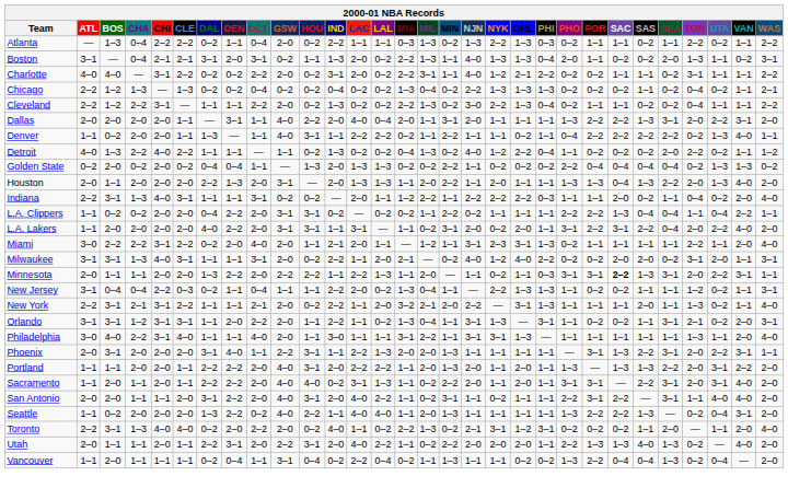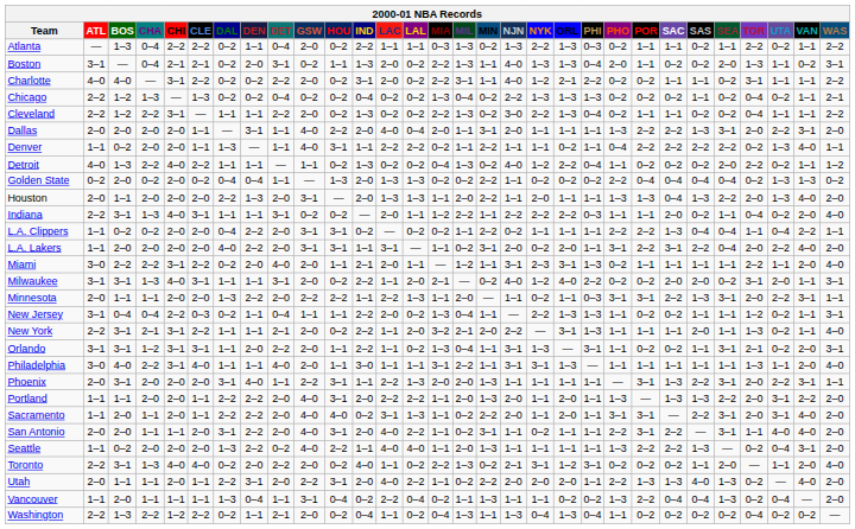 <table class="wikitable" style="font-size:90%; text-align:center;">
 <tr>
 <th colspan=30>2000-01 NBA Records</th>
 </tr>
 <tr>
 <th width=100>Team</th>
 <th style="background:#FF0000;color:#FFFFFF;width=35">ATL</th>
 <th style="background:#006400;color:#FFFFFF;width=35">BOS</th>
 <th style="background:#008080;color:#800080;width=35">CHA</th>
 <th style="background:#FF0000;color:#000000;width=35">CHI</th>
 <th style="background:#000000;color:#5787DC;width=35">CLE</th>
 <th style="background:#00008B;color:#008000;width=35">DAL</th>
 <th style="background:#141A44;color:#BC2224;width=35">DEN</th>
 <th style="background:#0C7674;color:#BB222C;width=35">DET</th>
 <th style="background:#072E63;color:#DC5A34;width=35">GSW</th>
 <th style="background:#002366;color:#FF0000;width=35">HOU</th>
 <th style="background:#000080;color:#FFD700;width=35">IND</th>
 <th style="background:#F9160D;color:#1A2E8B;width=35">LAC</th>
 <th style="background:#800080;color:#FFD700;width=35">LAL</th>
 <th style="background:#000000;color:#8B0000;width=35">MIA</th>
 <th style="background:#00471B;color:#5C378A;width=35">MIL</th>
 <th style="background:#044D80;color:#000000;width=35">MIN</th>
 <th style="background:#12305B;color:#C4CED4;width=35">NJN</th>
 <th style="background:#0000FF;color:#FF8C00;width=35">NYK</th>
 <th style="background:#0000FF;color:#000000;width=35">ORL</th>
 <th style="background:#000000;color:#BB9754;width=35">PHI</th>
 <th style="background:#800080;color:#FF4500;width=35">PHO</th>
 <th style="background:#000000;color:#FF0000;width=35">POR</th>
 <th style="background:#6846A8;color:#FFFFFF;width=35">SAC</th>
 <th style="background:#000000;color:#C0C0C0;width=35">SAS</th>
 <th style="background:#005831;color:#992634;width=35">SEA</th>
 <th style="background:#7436BF;color:#BE0F34;width=35">TOR</th>
 <th style="background:#644A9C;color:#149BC7;width=35">UTA</th>
 <th style="background:#000000;color:#0CB2AC;width=35">VAN</th>
 <th style="background:#044D7D;color:#BC7A44;width=35">WAS</th>
 </tr>
 <tr>
 <td style="text-align:left;"><a href='#'>Atlanta</a></td>
 <td>—</td>
 <td>1–3</td>
 <td>0–4</td>
 <td>2–2</td>
 <td>2–2</td>
 <td>0–2</td>
 <td>1–1</td>
 <td>0–4</td>
 <td>2–0</td>
 <td>0–2</td>
 <td>2–2</td>
 <td>1–1</td>
 <td>1–1</td>
 <td>0–3</td>
 <td>1–3</td>
 <td>0–2</td>
 <td>1–3</td>
 <td>2–2</td>
 <td>1–3</td>
 <td>0–3</td>
 <td>0–2</td>
 <td>1–1</td>
 <td>1–1</td>
 <td>0–2</td>
 <td>1–1</td>
 <td>2–2</td>
 <td>0–2</td>
 <td>1–1</td>
 <td>2–2</td>
 </tr>
 <tr>
 <td style="text-align:left;"><a href='#'>Boston</a></td>
 <td>3–1</td>
 <td>—</td>
 <td>0–4</td>
 <td>2–1</td>
 <td>2–1</td>
-<td>3–1</td>
+<td>0–2</td>
 <td>2–0</td>
 <td>3–1</td>
 <td>0–2</td>
 <td>1–1</td>
 <td>1–3</td>
 <td>2–0</td>
 <td>0–2</td>
 <td>2–2</td>
 <td>1–3</td>
 <td>1–1</td>
 <td>4–0</td>
 <td>1–3</td>
 <td>1–3</td>
 <td>0–4</td>
 <td>2–0</td>
 <td>1–1</td>
 <td>0–2</td>
 <td>0–2</td>
 <td>2–0</td>
 <td>1–3</td>
 <td>1–1</td>
 <td>0–2</td>
 <td>3–1</td>
 </tr>
 <tr>
 <td style="text-align:left;"><a href='#'>Charlotte</a></td>
 <td>4–0</td>
 <td>4–0</td>
 <td>—</td>
 <td>3–1</td>
 <td>2–2</td>
 <td>0–2</td>
 <td>0–2</td>
 <td>2–2</td>
 <td>2–0</td>
 <td>0–2</td>
 <td>3–1</td>
 <td>2–0</td>
 <td>0–2</td>
 <td>2–2</td>
 <td>3–1</td>
 <td>1–1</td>
 <td>4–0</td>
 <td>1–2</td>
 <td>2–1</td>
 <td>2–2</td>
 <td>0–2</td>
 <td>0–2</td>
 <td>1–1</td>
 <td>1–1</td>
 <td>0–2</td>
 <td>3–1</td>
 <td>1–1</td>
 <td>1–1</td>
 <td>2–2</td>
 </tr>
 <tr>
 <td style="text-align:left;"><a href='#'>Chicago</a></td>
 <td>2–2</td>
 <td>1–2</td>
 <td>1–3</td>
 <td>—</td>
 <td>1–3</td>
 <td>0–2</td>
 <td>0–2</td>
 <td>0–4</td>
 <td>0–2</td>
 <td>0–2</td>
 <td>0–4</td>
 <td>0–2</td>
 <td>0–2</td>
 <td>1–3</td>
 <td>0–4</td>
 <td>0–2</td>
 <td>2–2</td>
 <td>1–3</td>
 <td>1–3</td>
 <td>1–3</td>
 <td>0–2</td>
 <td>0–2</td>
 <td>0–2</td>
 <td>1–1</td>
 <td>0–2</td>
 <td>0–4</td>
 <td>0–2</td>
 <td>1–1</td>
 <td>2–1</td>
 </tr>
 <tr>
 <td style="text-align:left;"><a href='#'>Cleveland</a></td>
 <td>2–2</td>
 <td>1–2</td>
 <td>2–2</td>
 <td>3–1</td>
 <td>—</td>
 <td>1–1</td>
 <td>1–1</td>
 <td>2–2</td>
 <td>2–0</td>
 <td>0–2</td>
 <td>1–3</td>
 <td>0–2</td>
 <td>0–2</td>
 <td>2–2</td>
 <td>1–3</td>
 <td>0–2</td>
 <td>3–0</td>
 <td>2–2</td>
 <td>1–3</td>
 <td>0–4</td>
 <td>0–2</td>
 <td>1–1</td>
 <td>1–1</td>
 <td>0–2</td>
 <td>0–2</td>
 <td>0–4</td>
 <td>1–1</td>
 <td>1–1</td>
 <td>2–2</td>
 </tr>
 <tr>
 <td style="text-align:left;"><a href='#'>Dallas</a></td>
 <td>2–0</td>
 <td>2–0</td>
 <td>2–0</td>
 <td>2–0</td>
 <td>1–1</td>
 <td>—</td>
 <td>3–1</td>
 <td>1–1</td>
 <td>4–0</td>
 <td>2–2</td>
 <td>2–0</td>
 <td>4–0</td>
 <td>0–4</td>
 <td>2–0</td>
 <td>1–1</td>
 <td>3–1</td>
 <td>2–0</td>
 <td>1–1</td>
 <td>1–1</td>
 <td>1–1</td>
 <td>1–3</td>
 <td>2–2</td>
 <td>2–2</td>
 <td>1–3</td>
 <td>3–1</td>
 <td>2–0</td>
 <td>2–2</td>
 <td>3–1</td>
 <td>2–0</td>
 </tr>
 <tr>
 <td style="text-align:left;"><a href='#'>Denver</a></td>
 <td>1–1</td>
 <td>0–2</td>
 <td>2–0</td>
 <td>2–0</td>
 <td>1–1</td>
 <td>1–3</td>
 <td>—</td>
 <td>1–1</td>
 <td>4–0</td>
 <td>3–1</td>
 <td>1–1</td>
 <td>2–2</td>
 <td>2–2</td>
 <td>0–2</td>
 <td>1–1</td>
 <td>2–2</td>
 <td>1–1</td>
 <td>1–1</td>
 <td>0–2</td>
 <td>1–1</td>
 <td>0–4</td>
 <td>2–2</td>
 <td>2–2</td>
 <td>2–2</td>
 <td>2–2</td>
 <td>0–2</td>
 <td>1–3</td>
 <td>4–0</td>
 <td>1–1</td>
 </tr>
 <tr>
 <td style="text-align:left;"><a href='#'>Detroit</a></td>
 <td>4–0</td>
 <td>1–3</td>
 <td>2–2</td>
 <td>4–0</td>
 <td>2–2</td>
 <td>1–1</td>
 <td>1–1</td>
 <td>—</td>
 <td>1–1</td>
 <td>0–2</td>
 <td>1–3</td>
 <td>0–2</td>
 <td>0–2</td>
 <td>0–4</td>
 <td>1–3</td>
 <td>0–2</td>
 <td>4–0</td>
 <td>1–2</td>
 <td>2–2</td>
 <td>0–4</td>
 <td>1–1</td>
 <td>0–2</td>
 <td>0–2</td>
 <td>0–2</td>
 <td>2–0</td>
 <td>2–2</td>
 <td>0–2</td>
 <td>1–1</td>
 <td>1–2</td>
 </tr>
 <tr>
 <td style="text-align:left;"><a href='#'>Golden State</a></td>
 <td>0–2</td>
 <td>2–0</td>
 <td>0–2</td>
 <td>2–0</td>
 <td>0–2</td>
 <td>0–4</td>
 <td>0–4</td>
 <td>1–1</td>
 <td>—</td>
 <td>1–3</td>
 <td>2–0</td>
 <td>1–3</td>
 <td>1–3</td>
 <td>0–2</td>
 <td>0–2</td>
 <td>2–2</td>
 <td>1–1</td>
 <td>0–2</td>
 <td>0–2</td>
 <td>0–2</td>
 <td>2–2</td>
 <td>0–4</td>
 <td>0–4</td>
 <td>0–4</td>
 <td>0–4</td>
 <td>0–2</td>
 <td>1–3</td>
 <td>1–3</td>
 <td>0–2</td>
 </tr>
 <tr>
 <td style="text-align:left;">Houston</td>
 <td>2–0</td>
 <td>1–1</td>
 <td>2–0</td>
 <td>2–0</td>
 <td>2–0</td>
 <td>2–2</td>
 <td>1–3</td>
 <td>2–0</td>
 <td>3–1</td>
 <td>—</td>
 <td>2–0</td>
 <td>1–3</td>
 <td>1–3</td>
 <td>1–1</td>
 <td>2–0</td>
 <td>2–2</td>
 <td>1–1</td>
 <td>2–0</td>
 <td>1–1</td>
 <td>1–1</td>
 <td>1–3</td>
 <td>1–3</td>
 <td>0–4</td>
 <td>1–3</td>
 <td>2–2</td>
 <td>2–0</td>
 <td>1–3</td>
 <td>4–0</td>
 <td>2–0</td>
 </tr>
 <tr>
 <td style="text-align:left;"><a href='#'>Indiana</a></td>
 <td>2–2</td>
 <td>3–1</td>
 <td>1–3</td>
 <td>4–0</td>
 <td>3–1</td>
 <td>1–1</td>
 <td>1–1</td>
 <td>3–1</td>
 <td>0–2</td>
 <td>0–2</td>
 <td>—</td>
 <td>2–0</td>
 <td>1–1</td>
 <td>1–2</td>
 <td>2–2</td>
 <td>1–1</td>
 <td>2–2</td>
 <td>2–2</td>
 <td>2–2</td>
 <td>0–3</td>
 <td>1–1</td>
 <td>1–1</td>
 <td>2–0</td>
 <td>0–2</td>
 <td>1–1</td>
 <td>0–4</td>
 <td>0–2</td>
 <td>2–0</td>
 <td>4–0</td>
 </tr>
 <tr>
 <td style="text-align:left;"><a href='#'>L.A. Clippers</a></td>
 <td>1–1</td>
 <td>0–2</td>
 <td>0–2</td>
 <td>2–0</td>
 <td>2–0</td>
 <td>0–4</td>
 <td>2–2</td>
 <td>2–0</td>
 <td>3–1</td>
 <td>3–1</td>
 <td>0–2</td>
 <td>—</td>
 <td>0–2</td>
 <td>0–2</td>
 <td>1–1</td>
 <td>2–2</td>
 <td>0–2</td>
 <td>1–1</td>
 <td>1–1</td>
 <td>1–1</td>
 <td>2–2</td>
 <td>2–2</td>
 <td>1–3</td>
 <td>0–4</td>
 <td>0–4</td>
 <td>1–1</td>
 <td>0–4</td>
 <td>2–2</td>
 <td>1–1</td>
 </tr>
 <tr>
 <td style="text-align:left;"><a href='#'>L.A. Lakers</a></td>
 <td>1–1</td>
 <td>2–0</td>
 <td>2–0</td>
 <td>2–0</td>
 <td>2–0</td>
 <td>4–0</td>
 <td>2–2</td>
 <td>2–0</td>
 <td>3–1</td>
 <td>3–1</td>
 <td>1–1</td>
 <td>3–1</td>
 <td>—</td>
 <td>1–1</td>
 <td>0–2</td>
 <td>3–1</td>
 <td>2–0</td>
 <td>0–2</td>
 <td>2–0</td>
 <td>1–1</td>
 <td>3–1</td>
 <td>2–2</td>
 <td>3–1</td>
 <td>2–2</td>
 <td>0–4</td>
 <td>2–0</td>
 <td>2–2</td>
 <td>4–0</td>
 <td>2–0</td>
 </tr>
 <tr>
 <td style="text-align:left;"><a href='#'>Miami</a></td>
 <td>3–0</td>
 <td>2–2</td>
 <td>2–2</td>
 <td>3–1</td>
 <td>2–2</td>
 <td>0–2</td>
 <td>2–0</td>
 <td>4–0</td>
 <td>2–0</td>
 <td>1–1</td>
 <td>2–1</td>
 <td>2–0</td>
 <td>1–1</td>
 <td>—</td>
 <td>1–2</td>
 <td>1–1</td>
 <td>3–1</td>
 <td>2–3</td>
 <td>3–1</td>
 <td>1–3</td>
 <td>0–2</td>
 <td>1–1</td>
 <td>1–1</td>
 <td>1–1</td>
 <td>1–1</td>
 <td>2–2</td>
 <td>1–1</td>
 <td>2–0</td>
 <td>4–0</td>
 </tr>
 <tr>
 <td style="text-align:left;"><a href='#'>Milwaukee</a></td>
 <td>3–1</td>
 <td>3–1</td>
 <td>1–3</td>
 <td>4–0</td>
 <td>3–1</td>
 <td>1–1</td>
 <td>1–1</td>
 <td>3–1</td>
 <td>2–0</td>
 <td>0–2</td>
 <td>2–2</td>
 <td>1–1</td>
 <td>2–0</td>
 <td>2–1</td>
 <td>—</td>
 <td>0–2</td>
 <td>4–0</td>
 <td>1–2</td>
 <td>4–0</td>
 <td>2–2</td>
 <td>0–2</td>
 <td>0–2</td>
 <td>2–0</td>
 <td>2–0</td>
 <td>0–2</td>
 <td>3–1</td>
 <td>2–0</td>
 <td>1–1</td>
 <td>3–1</td>
 </tr>
 <tr>
 <td style="text-align:left;"><a href='#'>Minnesota</a></td>
 <td>2–0</td>
 <td>1–1</td>
 <td>1–1</td>
 <td>2–0</td>
 <td>2–0</td>
 <td>1–3</td>
 <td>2–2</td>
 <td>2–0</td>
 <td>2–2</td>
 <td>2–2</td>
 <td>1–1</td>
 <td>2–2</td>
 <td>1–3</td>
 <td>1–1</td>
 <td>2–0</td>
 <td>—</td>
 <td>1–1</td>
 <td>0–2</td>
 <td>1–1</td>
 <td>0–3</td>
 <td>3–1</td>
 <td>3–1</td>
-<td><strong>2–2</strong></td>
+<td>2–2</td>
 <td>1–3</td>
 <td>3–1</td>
 <td>2–0</td>
 <td>2–2</td>
 <td>3–1</td>
 <td>1–1</td>
 </tr>
 <tr>
 <td style="text-align:left;"><a href='#'>New Jersey</a></td>
 <td>3–1</td>
 <td>0–4</td>
 <td>0–4</td>
 <td>2–2</td>
 <td>0–3</td>
 <td>0–2</td>
 <td>1–1</td>
 <td>0–4</td>
 <td>1–1</td>
 <td>1–1</td>
 <td>2–2</td>
 <td>2–0</td>
 <td>0–2</td>
 <td>1–3</td>
 <td>0–4</td>
 <td>1–1</td>
 <td>—</td>
 <td>2–2</td>
 <td>1–3</td>
 <td>1–3</td>
 <td>1–1</td>
 <td>0–2</td>
 <td>0–2</td>
 <td>1–1</td>
 <td>1–1</td>
 <td>1–2</td>
 <td>0–2</td>
 <td>1–1</td>
 <td>3–1</td>
 </tr>
 <tr>
 <td style="text-align:left;"><a href='#'>New York</a></td>
 <td>2–2</td>
 <td>3–1</td>
 <td>2–1</td>
 <td>3–1</td>
 <td>2–2</td>
 <td>1–1</td>
 <td>1–1</td>
 <td>2–1</td>
 <td>2–0</td>
 <td>0–2</td>
 <td>2–2</td>
 <td>1–1</td>
 <td>2–0</td>
 <td>3–2</td>
 <td>2–1</td>
 <td>2–0</td>
 <td>2–2</td>
 <td>—</td>
 <td>3–1</td>
 <td>1–3</td>
 <td>1–1</td>
 <td>1–1</td>
 <td>1–1</td>
 <td>2–0</td>
 <td>1–1</td>
 <td>1–3</td>
 <td>0–2</td>
 <td>1–1</td>
 <td>4–0</td>
 </tr>
 <tr>
 <td style="text-align:left;"><a href='#'>Orlando</a></td>
 <td>3–1</td>
 <td>3–1</td>
 <td>1–2</td>
 <td>3–1</td>
 <td>3–1</td>
 <td>1–1</td>
 <td>2–0</td>
 <td>2–2</td>
 <td>2–0</td>
 <td>1–1</td>
 <td>2–2</td>
 <td>1–1</td>
 <td>0–2</td>
 <td>1–3</td>
 <td>0–4</td>
 <td>1–1</td>
 <td>3–1</td>
 <td>1–3</td>
 <td>—</td>
 <td>3–1</td>
 <td>1–1</td>
 <td>0–2</td>
 <td>0–2</td>
 <td>1–1</td>
 <td>3–1</td>
 <td>2–1</td>
 <td>0–2</td>
 <td>2–0</td>
 <td>3–1</td>
 </tr>
 <tr>
 <td style="text-align:left;"><a href='#'>Philadelphia</a></td>
 <td>3–0</td>
 <td>4–0</td>
 <td>2–2</td>
 <td>3–1</td>
 <td>4–0</td>
 <td>1–1</td>
 <td>1–1</td>
 <td>4–0</td>
 <td>2–0</td>
 <td>1–1</td>
 <td>3–0</td>
 <td>1–1</td>
 <td>1–1</td>
 <td>3–1</td>
 <td>2–2</td>
 <td>1–1</td>
 <td>3–1</td>
 <td>3–1</td>
 <td>1–3</td>
 <td>—</td>
 <td>1–1</td>
 <td>1–1</td>
 <td>1–1</td>
 <td>1–1</td>
 <td>1–1</td>
 <td>1–3</td>
 <td>1–1</td>
 <td>2–0</td>
 <td>4–0</td>
 </tr>
 <tr>
 <td style="text-align:left;"><a href='#'>Phoenix</a></td>
 <td>2–0</td>
 <td>3–1</td>
 <td>2–0</td>
 <td>2–0</td>
 <td>2–0</td>
 <td>3–1</td>
 <td>4–0</td>
 <td>1–1</td>
 <td>2–2</td>
 <td>3–1</td>
 <td>1–1</td>
 <td>2–2</td>
 <td>1–3</td>
 <td>2–0</td>
 <td>2–0</td>
 <td>1–3</td>
 <td>1–1</td>
 <td>1–1</td>
 <td>1–1</td>
 <td>1–1</td>
 <td>—</td>
 <td>3–1</td>
 <td>1–3</td>
 <td>2–2</td>
 <td>3–1</td>
 <td>2–0</td>
 <td>2–2</td>
 <td>3–1</td>
 <td>1–1</td>
 </tr>
 <tr>
 <td style="text-align:left;"><a href='#'>Portland</a></td>
 <td>1–1</td>
 <td>1–1</td>
 <td>2–0</td>
 <td>2–0</td>
 <td>1–1</td>
 <td>2–2</td>
 <td>2–2</td>
 <td>2–0</td>
 <td>4–0</td>
 <td>3–1</td>
 <td>2–0</td>
 <td>2–2</td>
 <td>2–2</td>
 <td>1–1</td>
 <td>2–0</td>
 <td>1–3</td>
 <td>2–0</td>
 <td>1–1</td>
 <td>2–0</td>
 <td>1–1</td>
 <td>1–3</td>
 <td>—</td>
 <td>1–3</td>
 <td>1–3</td>
 <td>2–2</td>
 <td>2–0</td>
 <td>3–1</td>
 <td>2–2</td>
 <td>2–0</td>
 </tr>
 <tr>
 <td style="text-align:left;"><a href='#'>Sacramento</a></td>
 <td>1–1</td>
 <td>2–0</td>
 <td>1–1</td>
 <td>2–0</td>
 <td>1–1</td>
 <td>2–2</td>
 <td>2–2</td>
 <td>2–0</td>
 <td>4–0</td>
 <td>4–0</td>
 <td>0–2</td>
 <td>3–1</td>
 <td>1–3</td>
 <td>1–1</td>
 <td>0–2</td>
 <td>2–2</td>
 <td>2–0</td>
 <td>1–1</td>
 <td>2–0</td>
 <td>1–1</td>
 <td>3–1</td>
 <td>3–1</td>
 <td>—</td>
 <td>2–2</td>
 <td>3–1</td>
 <td>2–0</td>
 <td>3–1</td>
 <td>4–0</td>
 <td>2–0</td>
 </tr>
 <tr>
 <td style="text-align:left;"><a href='#'>San Antonio</a></td>
 <td>2–0</td>
 <td>2–0</td>
 <td>1–1</td>
 <td>1–1</td>
 <td>2–0</td>
 <td>3–1</td>
 <td>2–2</td>
 <td>2–0</td>
 <td>4–0</td>
 <td>3–1</td>
 <td>2–0</td>
 <td>4–0</td>
 <td>2–2</td>
 <td>1–1</td>
 <td>0–2</td>
 <td>3–1</td>
 <td>1–1</td>
 <td>0–2</td>
 <td>1–1</td>
 <td>1–1</td>
 <td>2–2</td>
 <td>3–1</td>
 <td>2–2</td>
 <td>—</td>
 <td>3–1</td>
 <td>1–1</td>
 <td>4–0</td>
 <td>4–0</td>
 <td>2–0</td>
 </tr>
 <tr>
 <td style="text-align:left;"><a href='#'>Seattle</a></td>
 <td>1–1</td>
 <td>0–2</td>
 <td>2–0</td>
 <td>2–0</td>
 <td>2–0</td>
 <td>1–3</td>
 <td>2–2</td>
 <td>0–2</td>
 <td>4–0</td>
 <td>2–2</td>
 <td>1–1</td>
 <td>4–0</td>
 <td>4–0</td>
 <td>1–1</td>
 <td>2–0</td>
 <td>1–3</td>
 <td>1–1</td>
 <td>1–1</td>
 <td>1–1</td>
 <td>1–1</td>
 <td>1–3</td>
 <td>2–2</td>
 <td>2–2</td>
 <td>1–3</td>
 <td>—</td>
 <td>0–2</td>
 <td>0–4</td>
 <td>3–1</td>
 <td>2–0</td>
 </tr>
 <tr>
 <td style="text-align:left;"><a href='#'>Toronto</a></td>
 <td>2–2</td>
 <td>3–1</td>
 <td>1–3</td>
 <td>4–0</td>
 <td>4–0</td>
 <td>0–2</td>
 <td>2–0</td>
 <td>2–2</td>
 <td>2–0</td>
 <td>0–2</td>
 <td>4–0</td>
 <td>1–1</td>
 <td>0–2</td>
 <td>2–2</td>
 <td>1–3</td>
 <td>0–2</td>
 <td>2–1</td>
 <td>3–1</td>
 <td>1–2</td>
 <td>3–1</td>
 <td>0–2</td>
 <td>0–2</td>
 <td>0–2</td>
 <td>1–1</td>
 <td>2–0</td>
 <td>—</td>
 <td>1–1</td>
 <td>2–0</td>
 <td>4–0</td>
 </tr>
 <tr>
 <td style="text-align:left;"><a href='#'>Utah</a></td>
 <td>2–0</td>
 <td>1–1</td>
 <td>1–1</td>
 <td>2–0</td>
 <td>1–1</td>
 <td>2–2</td>
 <td>3–1</td>
 <td>2–0</td>
 <td>2–2</td>
 <td>3–1</td>
 <td>2–0</td>
 <td>4–0</td>
 <td>2–2</td>
 <td>1–1</td>
 <td>0–2</td>
 <td>2–2</td>
 <td>2–0</td>
 <td>2–0</td>
 <td>2–0</td>
 <td>1–1</td>
 <td>2–2</td>
 <td>1–3</td>
 <td>1–3</td>
 <td>4–0</td>
 <td>1–3</td>
 <td>0–2</td>
 <td>—</td>
 <td>4–0</td>
 <td>2–0</td>
 </tr>
 <tr>
 <td style="text-align:left;"><a href='#'>Vancouver</a></td>
 <td>1–1</td>
 <td>2–0</td>
 <td>1–1</td>
 <td>1–1</td>
 <td>1–1</td>
-<td>0–2</td>
+<td>1–3</td>
 <td>0–4</td>
 <td>1–1</td>
 <td>3–1</td>
 <td>0–4</td>
 <td>0–2</td>
 <td>2–2</td>
 <td>0–4</td>
 <td>0–2</td>
 <td>1–1</td>
 <td>1–3</td>
 <td>1–1</td>
 <td>1–1</td>
 <td>0–2</td>
 <td>0–2</td>
 <td>1–3</td>
 <td>2–2</td>
 <td>0–4</td>
 <td>0–4</td>
 <td>1–3</td>
 <td>0–2</td>
 <td>0–4</td>
 <td>—</td>
 <td>2–0</td>
 </tr>
+<tr>
+<td style="text-align:left;"><a href='#'>Washington</a></td>
+<td>2–2</td>
+<td>1–3</td>
+<td>2–2</td>
+<td>1–2</td>
+<td>2–2</td>
+<td>0–2</td>
+<td>1–1</td>
+<td>2–1</td>
+<td>2–0</td>
+<td>0–2</td>
+<td>0–4</td>
+<td>1–1</td>
+<td>0–2</td>
+<td>0–4</td>
+<td>1–3</td>
+<td>1–1</td>
+<td>1–3</td>
+<td>0–4</td>
+<td>1–3</td>
+<td>0–4</td>
+<td>1–1</td>
+<td>0–2</td>
+<td>0–2</td>
+<td>0–2</td>
+<td>0–2</td>
+<td>0–4</td>
+<td>0–2</td>
+<td>0–2</td>
+<td>—</td>
+</tr>
 </table>
